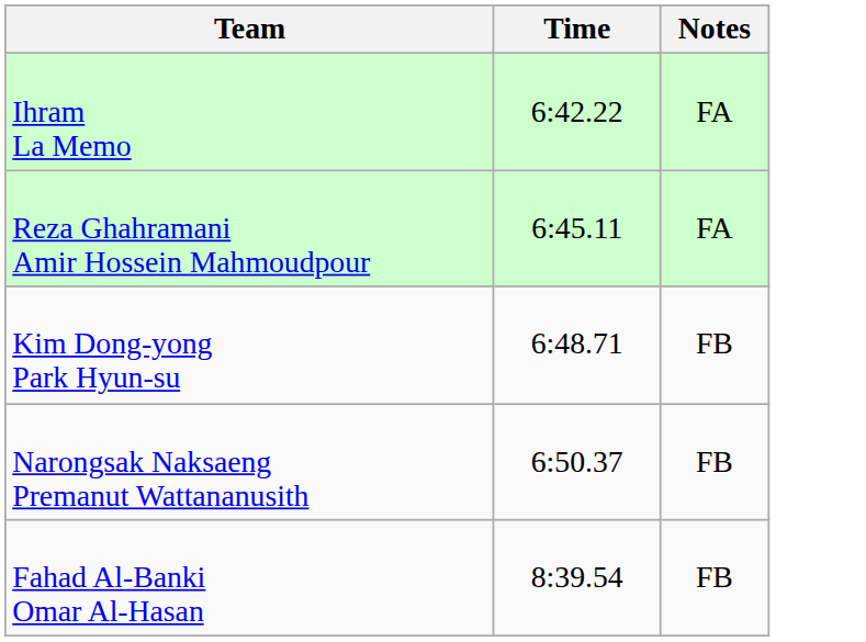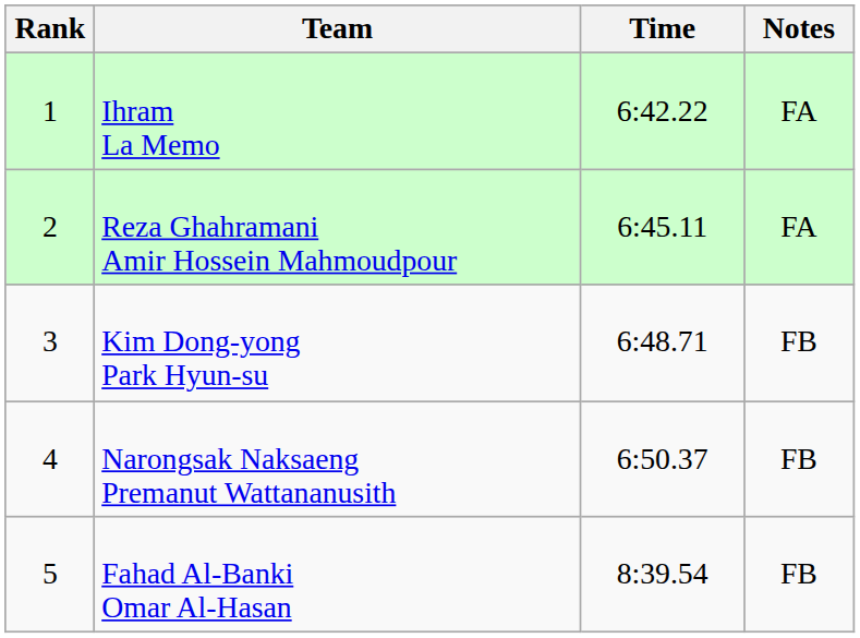 <table class=wikitable style="text-align:center">
 <tr>
+<th width=40>Rank</th>
 <th width=250>Team</th>
 <th width=80>Time</th>
 <th width=50>Notes</th>
 </tr>
 <tr bgcolor="ccffcc">
+<td>1</td>
 <td align="left"><br><a href='#'>Ihram</a><br><a href='#'>La Memo</a></td>
 <td>6:42.22</td>
 <td>FA</td>
 </tr>
 <tr bgcolor="ccffcc">
+<td>2</td>
 <td align="left"><br><a href='#'>Reza Ghahramani</a><br><a href='#'>Amir Hossein Mahmoudpour</a></td>
 <td>6:45.11</td>
 <td>FA</td>
 </tr>
 <tr>
+<td>3</td>
 <td align="left"><br><a href='#'>Kim Dong-yong</a><br><a href='#'>Park Hyun-su</a></td>
 <td>6:48.71</td>
 <td>FB</td>
 </tr>
 <tr>
+<td>4</td>
 <td align="left"><br><a href='#'>Narongsak Naksaeng</a><br><a href='#'>Premanut Wattananusith</a></td>
 <td>6:50.37</td>
 <td>FB</td>
 </tr>
 <tr>
+<td>5</td>
 <td align="left"><br><a href='#'>Fahad Al-Banki</a><br><a href='#'>Omar Al-Hasan</a></td>
 <td>8:39.54</td>
 <td>FB</td>
 </tr>
 </table>
